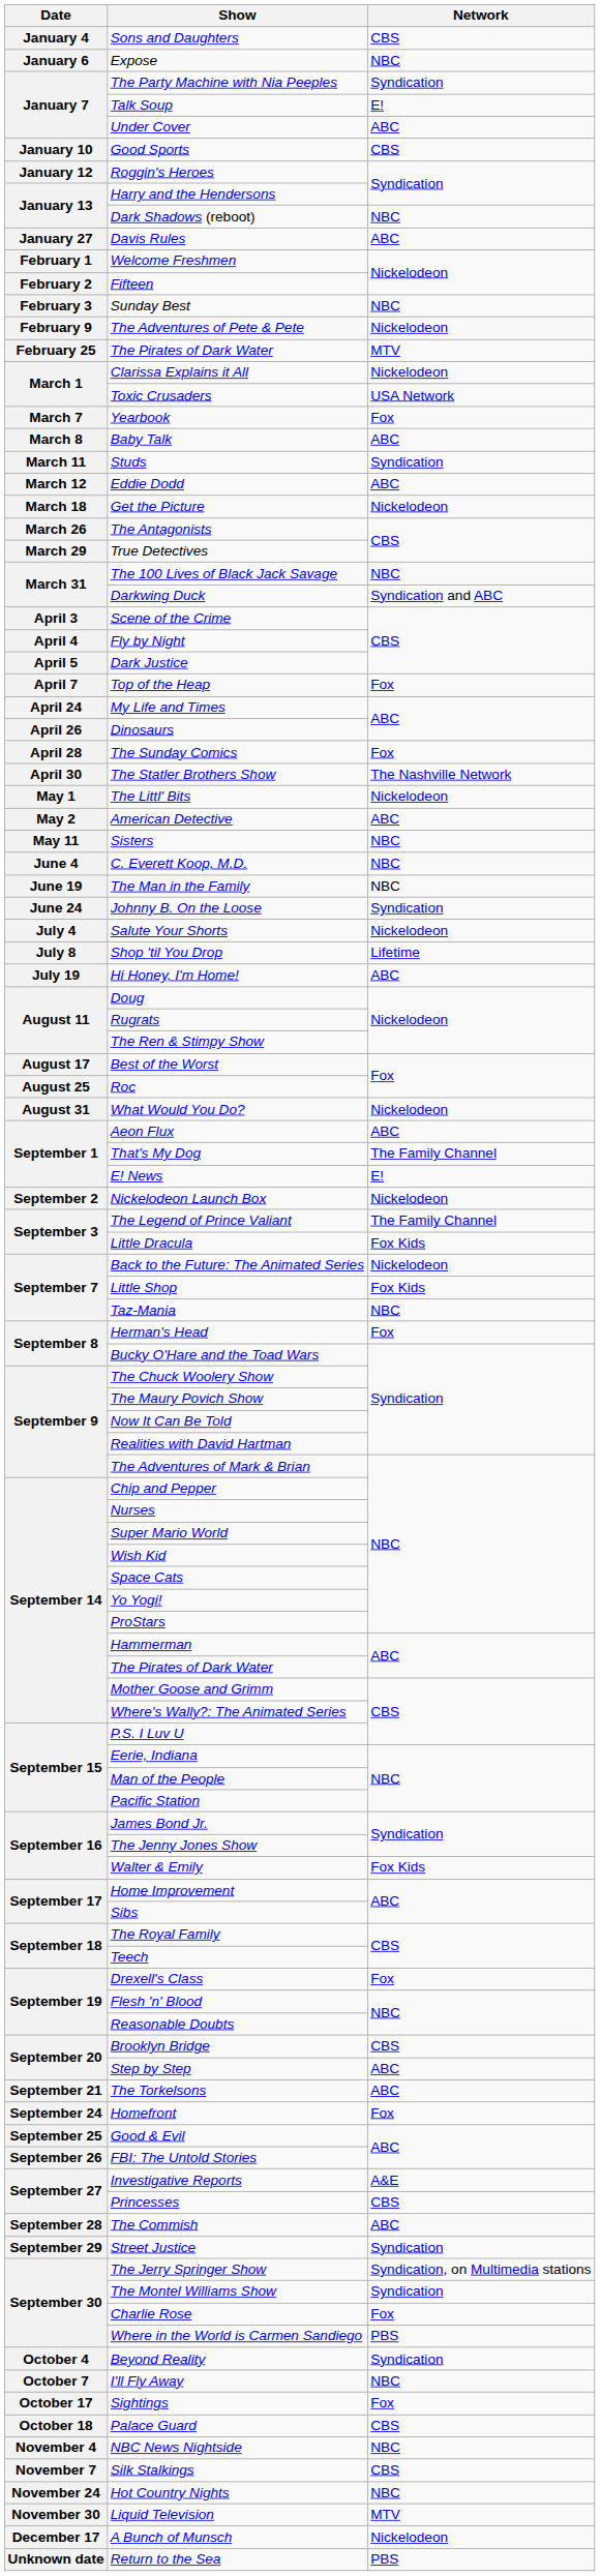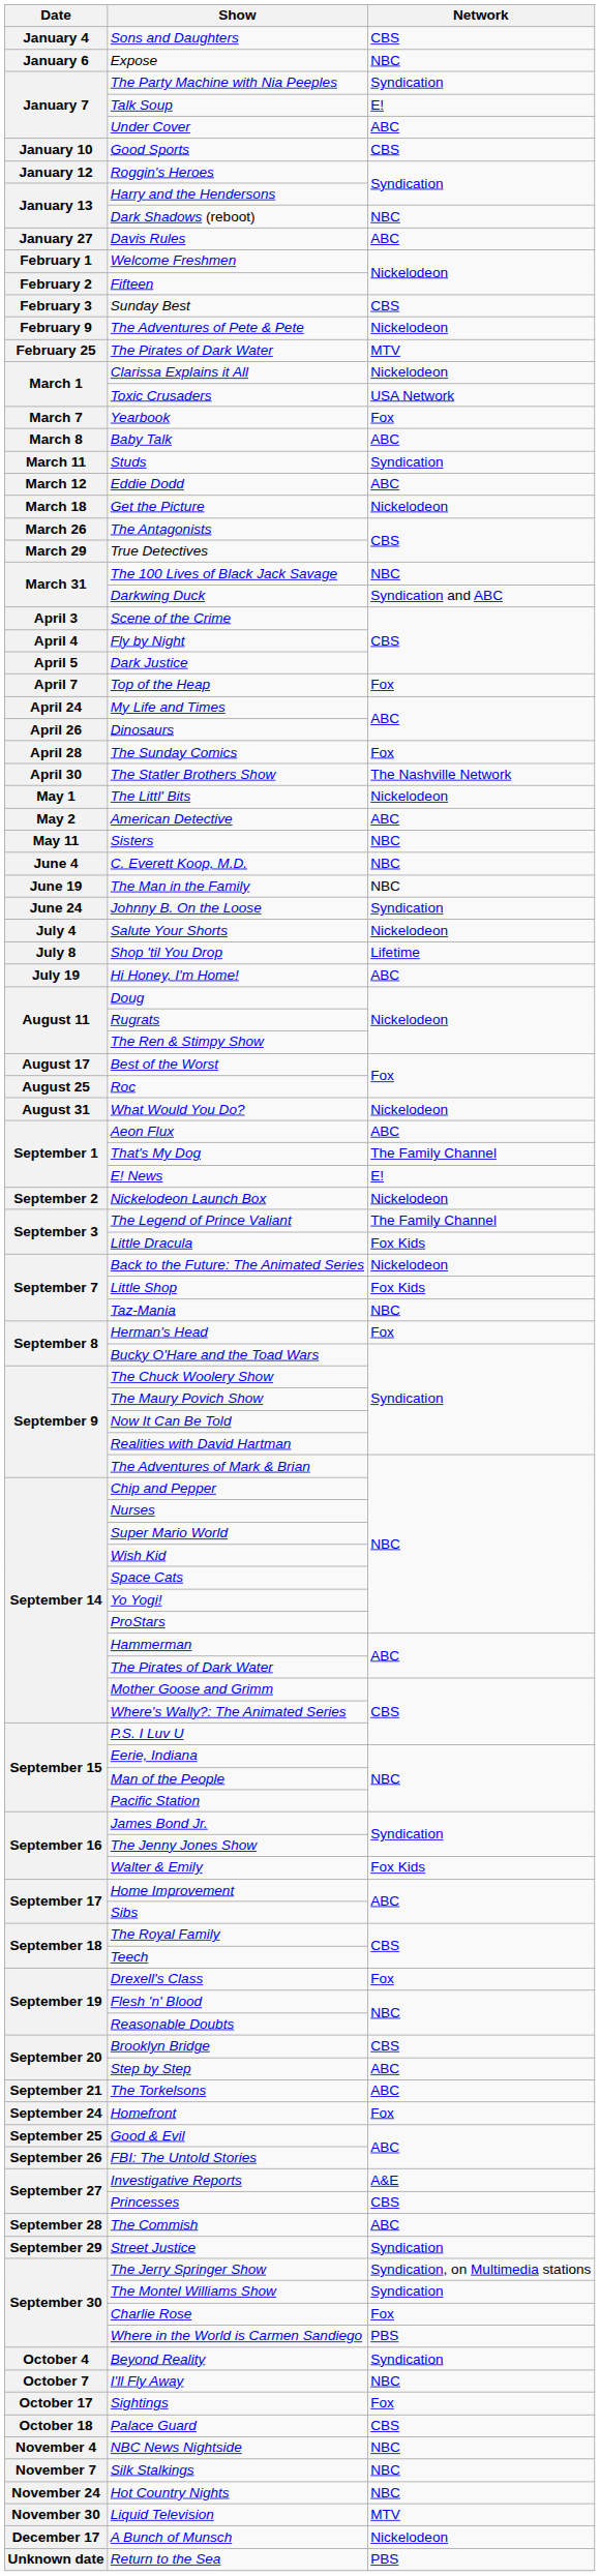 <table class="wikitable sortable">
 <tr>
 <th>Date</th>
 <th>Show</th>
 <th>Network</th>
 </tr>
 <tr>
 <th>January 4</th>
 <td><em><a href='#'>Sons and Daughters</a></em></td>
 <td><a href='#'>CBS</a></td>
 </tr>
 <tr>
 <th>January 6</th>
 <td><em>Expose</em></td>
 <td><a href='#'>NBC</a></td>
 </tr>
 <tr>
 <th rowspan="3">January 7</th>
 <td><em><a href='#'>The Party Machine with Nia Peeples</a></em></td>
 <td><a href='#'>Syndication</a></td>
 </tr>
 <tr>
 <td><em><a href='#'>Talk Soup</a></em></td>
 <td><a href='#'>E!</a></td>
 </tr>
 <tr>
 <td><em><a href='#'>Under Cover</a></em></td>
 <td><a href='#'>ABC</a></td>
 </tr>
 <tr>
 <th>January 10</th>
 <td><em><a href='#'>Good Sports</a></em></td>
 <td><a href='#'>CBS</a></td>
 </tr>
 <tr>
 <th>January 12</th>
 <td><em><a href='#'>Roggin's Heroes</a></em></td>
 <td rowspan="2"><a href='#'>Syndication</a></td>
 </tr>
 <tr>
 <th rowspan="2">January 13</th>
 <td><em><a href='#'>Harry and the Hendersons</a></em></td>
 </tr>
 <tr>
 <td><em><a href='#'>Dark Shadows</a></em> (reboot)</td>
 <td><a href='#'>NBC</a></td>
 </tr>
 <tr>
 <th>January 27</th>
 <td><em><a href='#'>Davis Rules</a></em></td>
 <td><a href='#'>ABC</a></td>
 </tr>
 <tr>
 <th>February 1</th>
 <td><em><a href='#'>Welcome Freshmen</a></em></td>
 <td rowspan="2"><a href='#'>Nickelodeon</a></td>
 </tr>
 <tr>
 <th>February 2</th>
 <td><em><a href='#'>Fifteen</a></em></td>
 </tr>
 <tr>
 <th>February 3</th>
 <td><em>Sunday Best</em></td>
-<td><a href='#'>NBC</a></td>
+<td><a href='#'>CBS</a></td>
 </tr>
 <tr>
 <th>February 9</th>
 <td><em><a href='#'>The Adventures of Pete & Pete</a></em></td>
 <td><a href='#'>Nickelodeon</a></td>
 </tr>
 <tr>
 <th>February 25</th>
 <td><em><a href='#'>The Pirates of Dark Water</a></em></td>
 <td><a href='#'>MTV</a></td>
 </tr>
 <tr>
 <th rowspan="2">March 1</th>
 <td><em><a href='#'>Clarissa Explains it All</a></em></td>
 <td><a href='#'>Nickelodeon</a></td>
 </tr>
 <tr>
 <td><em><a href='#'>Toxic Crusaders</a></em></td>
 <td><a href='#'>USA Network</a></td>
 </tr>
 <tr>
 <th>March 7</th>
 <td><em><a href='#'>Yearbook</a></em></td>
 <td><a href='#'>Fox</a></td>
 </tr>
 <tr>
 <th>March 8</th>
 <td><em><a href='#'>Baby Talk</a></em></td>
 <td><a href='#'>ABC</a></td>
 </tr>
 <tr>
 <th>March 11</th>
 <td><em><a href='#'>Studs</a></em></td>
 <td><a href='#'>Syndication</a></td>
 </tr>
 <tr>
 <th>March 12</th>
 <td><em><a href='#'>Eddie Dodd</a></em></td>
 <td><a href='#'>ABC</a></td>
 </tr>
 <tr>
 <th>March 18</th>
 <td><em><a href='#'>Get the Picture</a></em></td>
 <td><a href='#'>Nickelodeon</a></td>
 </tr>
 <tr>
 <th>March 26</th>
 <td><em><a href='#'>The Antagonists</a></em></td>
 <td rowspan="2"><a href='#'>CBS</a></td>
 </tr>
 <tr>
 <th>March 29</th>
 <td><em>True Detectives</em></td>
 </tr>
 <tr>
 <th rowspan="2">March 31</th>
 <td><em><a href='#'>The 100 Lives of Black Jack Savage</a></em></td>
 <td><a href='#'>NBC</a></td>
 </tr>
 <tr>
 <td><em><a href='#'>Darkwing Duck</a></em></td>
 <td><a href='#'>Syndication</a> and <a href='#'>ABC</a></td>
 </tr>
 <tr>
 <th>April 3</th>
 <td><em><a href='#'>Scene of the Crime</a></em></td>
 <td rowspan="3"><a href='#'>CBS</a></td>
 </tr>
 <tr>
 <th>April 4</th>
 <td><em><a href='#'>Fly by Night</a></em></td>
 </tr>
 <tr>
 <th>April 5</th>
 <td><em><a href='#'>Dark Justice</a></em></td>
 </tr>
 <tr>
 <th>April 7</th>
 <td><em><a href='#'>Top of the Heap</a></em></td>
 <td><a href='#'>Fox</a></td>
 </tr>
 <tr>
 <th>April 24</th>
 <td><em><a href='#'>My Life and Times</a></em></td>
 <td rowspan="2"><a href='#'>ABC</a></td>
 </tr>
 <tr>
 <th>April 26</th>
 <td><em><a href='#'>Dinosaurs</a></em></td>
 </tr>
 <tr>
 <th>April 28</th>
 <td><em><a href='#'>The Sunday Comics</a></em></td>
 <td><a href='#'>Fox</a></td>
 </tr>
 <tr>
 <th>April 30</th>
 <td><em><a href='#'>The Statler Brothers Show</a></em></td>
 <td><a href='#'>The Nashville Network</a></td>
 </tr>
 <tr>
 <th>May 1</th>
 <td><em><a href='#'>The Littl' Bits</a></em></td>
 <td><a href='#'>Nickelodeon</a></td>
 </tr>
 <tr>
 <th>May 2</th>
 <td><em><a href='#'>American Detective</a></em></td>
 <td><a href='#'>ABC</a></td>
 </tr>
 <tr>
 <th>May 11</th>
 <td><em><a href='#'>Sisters</a></em></td>
 <td><a href='#'>NBC</a></td>
 </tr>
 <tr>
 <th>June 4</th>
 <td><em><a href='#'>C. Everett Koop, M.D.</a></em></td>
 <td><a href='#'>NBC</a></td>
 </tr>
 <tr>
 <th>June 19</th>
 <td><em><a href='#'>The Man in the Family</a></em></td>
 <td>NBC</td>
 </tr>
 <tr>
 <th>June 24</th>
 <td><em><a href='#'>Johnny B. On the Loose</a></em></td>
 <td><a href='#'>Syndication</a></td>
 </tr>
 <tr>
 <th>July 4</th>
 <td><em><a href='#'>Salute Your Shorts</a></em></td>
 <td><a href='#'>Nickelodeon</a></td>
 </tr>
 <tr>
 <th>July 8</th>
 <td><em><a href='#'>Shop 'til You Drop</a></em></td>
 <td><a href='#'>Lifetime</a></td>
 </tr>
 <tr>
 <th>July 19</th>
 <td><em><a href='#'>Hi Honey, I'm Home!</a></em></td>
 <td><a href='#'>ABC</a></td>
 </tr>
 <tr>
 <th rowspan="3">August 11</th>
 <td><em><a href='#'>Doug</a></em></td>
 <td rowspan="3"><a href='#'>Nickelodeon</a></td>
 </tr>
 <tr>
 <td><em><a href='#'>Rugrats</a></em></td>
 </tr>
 <tr>
 <td><em><a href='#'>The Ren & Stimpy Show</a></em></td>
 </tr>
 <tr>
 <th>August 17</th>
 <td><em><a href='#'>Best of the Worst</a></em></td>
 <td rowspan="2"><a href='#'>Fox</a></td>
 </tr>
 <tr>
 <th>August 25</th>
 <td><em><a href='#'>Roc</a></em></td>
 </tr>
 <tr>
 <th rowspan="1">August 31</th>
 <td><em><a href='#'>What Would You Do?</a></em></td>
 <td><a href='#'>Nickelodeon</a></td>
 </tr>
 <tr>
 <th rowspan="3">September 1</th>
 <td><em><a href='#'>Aeon Flux</a></em></td>
 <td><a href='#'>ABC</a></td>
 </tr>
 <tr>
 <td><em><a href='#'>That's My Dog</a></em></td>
 <td><a href='#'>The Family Channel</a></td>
 </tr>
 <tr>
 <td><em><a href='#'>E! News</a></em></td>
 <td><a href='#'>E!</a></td>
 </tr>
 <tr>
 <th>September 2</th>
 <td><em><a href='#'>Nickelodeon Launch Box</a></em></td>
 <td><a href='#'>Nickelodeon</a></td>
 </tr>
 <tr>
 <th rowspan="2">September 3</th>
 <td><em><a href='#'>The Legend of Prince Valiant</a></em></td>
 <td><a href='#'>The Family Channel</a></td>
 </tr>
 <tr>
 <td><em><a href='#'>Little Dracula</a></em></td>
 <td><a href='#'>Fox Kids</a></td>
 </tr>
 <tr>
 <th rowspan="3">September 7</th>
 <td><em><a href='#'>Back to the Future: The Animated Series</a></em></td>
 <td><a href='#'>Nickelodeon</a></td>
 </tr>
 <tr>
 <td><em><a href='#'>Little Shop</a></em></td>
 <td><a href='#'>Fox Kids</a></td>
 </tr>
 <tr>
 <td><em><a href='#'>Taz-Mania</a></em></td>
 <td><a href='#'>NBC</a></td>
 </tr>
 <tr>
 <th rowspan="2">September 8</th>
 <td><em><a href='#'>Herman's Head</a></em></td>
 <td><a href='#'>Fox</a></td>
 </tr>
 <tr>
 <td><em><a href='#'>Bucky O'Hare and the Toad Wars</a></em></td>
 <td rowspan="5"><a href='#'>Syndication</a></td>
 </tr>
 <tr>
 <th rowspan="5">September 9</th>
 <td><em><a href='#'>The Chuck Woolery Show</a></em></td>
 </tr>
 <tr>
 <td><em><a href='#'>The Maury Povich Show</a></em></td>
 </tr>
 <tr>
 <td><em><a href='#'>Now It Can Be Told</a></em></td>
 </tr>
 <tr>
 <td><em><a href='#'>Realities with David Hartman</a></em></td>
 </tr>
 <tr>
 <td><em><a href='#'>The Adventures of Mark & Brian</a></em></td>
 <td rowspan="8"><a href='#'>NBC</a></td>
 </tr>
 <tr>
 <th rowspan="11">September 14</th>
 <td><em><a href='#'>Chip and Pepper</a></em></td>
 </tr>
 <tr>
 <td><em><a href='#'>Nurses</a></em></td>
 </tr>
 <tr>
 <td><em><a href='#'>Super Mario World</a></em></td>
 </tr>
 <tr>
 <td><em><a href='#'>Wish Kid</a></em></td>
 </tr>
 <tr>
 <td><em><a href='#'>Space Cats</a></em></td>
 </tr>
 <tr>
 <td><em><a href='#'>Yo Yogi!</a></em></td>
 </tr>
 <tr>
 <td><em><a href='#'>ProStars</a></em></td>
 </tr>
 <tr>
 <td><em><a href='#'>Hammerman</a></em></td>
 <td rowspan="2"><a href='#'>ABC</a></td>
 </tr>
 <tr>
 <td><em><a href='#'>The Pirates of Dark Water</a></em></td>
 </tr>
 <tr>
 <td><em><a href='#'>Mother Goose and Grimm</a></em></td>
 <td rowspan="3"><a href='#'>CBS</a></td>
 </tr>
 <tr>
 <td><em><a href='#'>Where's Wally?: The Animated Series</a></em></td>
 </tr>
 <tr>
 <th rowspan="4">September 15</th>
 <td><em><a href='#'>P.S. I Luv U</a></em></td>
 </tr>
 <tr>
 <td><em><a href='#'>Eerie, Indiana</a></em></td>
 <td rowspan="3"><a href='#'>NBC</a></td>
 </tr>
 <tr>
 <td><em><a href='#'>Man of the People</a></em></td>
 </tr>
 <tr>
 <td><em><a href='#'>Pacific Station</a></em></td>
 </tr>
 <tr>
 <th rowspan="3">September 16</th>
 <td><em><a href='#'>James Bond Jr.</a></em></td>
 <td rowspan="2"><a href='#'>Syndication</a></td>
 </tr>
 <tr>
 <td><em><a href='#'>The Jenny Jones Show</a></em></td>
 </tr>
 <tr>
 <td><em><a href='#'>Walter & Emily</a></em></td>
 <td><a href='#'>Fox Kids</a></td>
 </tr>
 <tr>
 <th rowspan="2">September 17</th>
 <td><em><a href='#'>Home Improvement</a></em></td>
 <td rowspan="2"><a href='#'>ABC</a></td>
 </tr>
 <tr>
 <td><em><a href='#'>Sibs</a></em></td>
 </tr>
 <tr>
 <th rowspan="2">September 18</th>
 <td><em><a href='#'>The Royal Family</a></em></td>
 <td rowspan="2"><a href='#'>CBS</a></td>
 </tr>
 <tr>
 <td><em><a href='#'>Teech</a></em></td>
 </tr>
 <tr>
 <th rowspan="3">September 19</th>
 <td><em><a href='#'>Drexell's Class</a></em></td>
 <td><a href='#'>Fox</a></td>
 </tr>
 <tr>
 <td><em><a href='#'>Flesh 'n' Blood</a></em></td>
 <td rowspan="2"><a href='#'>NBC</a></td>
 </tr>
 <tr>
 <td><em><a href='#'>Reasonable Doubts</a></em></td>
 </tr>
 <tr>
 <th rowspan="2">September 20</th>
 <td><em><a href='#'>Brooklyn Bridge</a></em></td>
 <td><a href='#'>CBS</a></td>
 </tr>
 <tr>
 <td><em><a href='#'>Step by Step</a></em></td>
 <td><a href='#'>ABC</a></td>
 </tr>
 <tr>
 <th>September 21</th>
 <td><em><a href='#'>The Torkelsons</a></em></td>
 <td><a href='#'>ABC</a></td>
 </tr>
 <tr>
 <th>September 24</th>
 <td><em><a href='#'>Homefront</a></em></td>
 <td><a href='#'>Fox</a></td>
 </tr>
 <tr>
 <th>September 25</th>
 <td><em><a href='#'>Good & Evil</a></em></td>
 <td rowspan="2"><a href='#'>ABC</a></td>
 </tr>
 <tr>
 <th>September 26</th>
 <td><em><a href='#'>FBI: The Untold Stories</a></em></td>
 </tr>
 <tr>
 <th rowspan="2">September 27</th>
 <td><em><a href='#'>Investigative Reports</a></em></td>
 <td><a href='#'>A&E</a></td>
 </tr>
 <tr>
 <td><em><a href='#'>Princesses</a></em></td>
 <td><a href='#'>CBS</a></td>
 </tr>
 <tr>
 <th>September 28</th>
 <td><em><a href='#'>The Commish</a></em></td>
 <td><a href='#'>ABC</a></td>
 </tr>
 <tr>
 <th>September 29</th>
 <td><em><a href='#'>Street Justice</a></em></td>
 <td><a href='#'>Syndication</a></td>
 </tr>
 <tr>
 <th rowspan="4">September 30</th>
 <td><em><a href='#'>The Jerry Springer Show</a></em></td>
 <td><a href='#'>Syndication</a>, on <a href='#'>Multimedia</a> stations</td>
 </tr>
 <tr>
 <td><em><a href='#'>The Montel Williams Show</a></em></td>
 <td><a href='#'>Syndication</a></td>
 </tr>
 <tr>
 <td><em><a href='#'>Charlie Rose</a></em></td>
 <td><a href='#'>Fox</a></td>
 </tr>
 <tr>
 <td><em><a href='#'>Where in the World is Carmen Sandiego</a></em></td>
 <td><a href='#'>PBS</a></td>
 </tr>
 <tr>
 <th>October 4</th>
 <td><em><a href='#'>Beyond Reality</a></em></td>
 <td><a href='#'>Syndication</a></td>
 </tr>
 <tr>
 <th>October 7</th>
 <td><em><a href='#'>I'll Fly Away</a></em></td>
 <td><a href='#'>NBC</a></td>
 </tr>
 <tr>
 <th>October 17</th>
 <td><em><a href='#'>Sightings</a></em></td>
 <td><a href='#'>Fox</a></td>
 </tr>
 <tr>
 <th>October 18</th>
 <td><em><a href='#'>Palace Guard</a></em></td>
 <td><a href='#'>CBS</a></td>
 </tr>
 <tr>
 <th>November 4</th>
 <td><em><a href='#'>NBC News Nightside</a></em></td>
 <td><a href='#'>NBC</a></td>
 </tr>
 <tr>
 <th>November 7</th>
 <td><em><a href='#'>Silk Stalkings</a></em></td>
-<td><a href='#'>CBS</a></td>
+<td><a href='#'>NBC</a></td>
 </tr>
 <tr>
 <th>November 24</th>
 <td><em><a href='#'>Hot Country Nights</a></em></td>
 <td><a href='#'>NBC</a></td>
 </tr>
 <tr>
 <th>November 30</th>
 <td><em><a href='#'>Liquid Television</a></em></td>
 <td><a href='#'>MTV</a></td>
 </tr>
 <tr>
 <th>December 17</th>
 <td><em><a href='#'>A Bunch of Munsch</a></em></td>
 <td><a href='#'>Nickelodeon</a></td>
 </tr>
 <tr>
 <th>Unknown date</th>
 <td><em><a href='#'>Return to the Sea</a></em></td>
 <td><a href='#'>PBS</a></td>
 </tr>
 </table>
